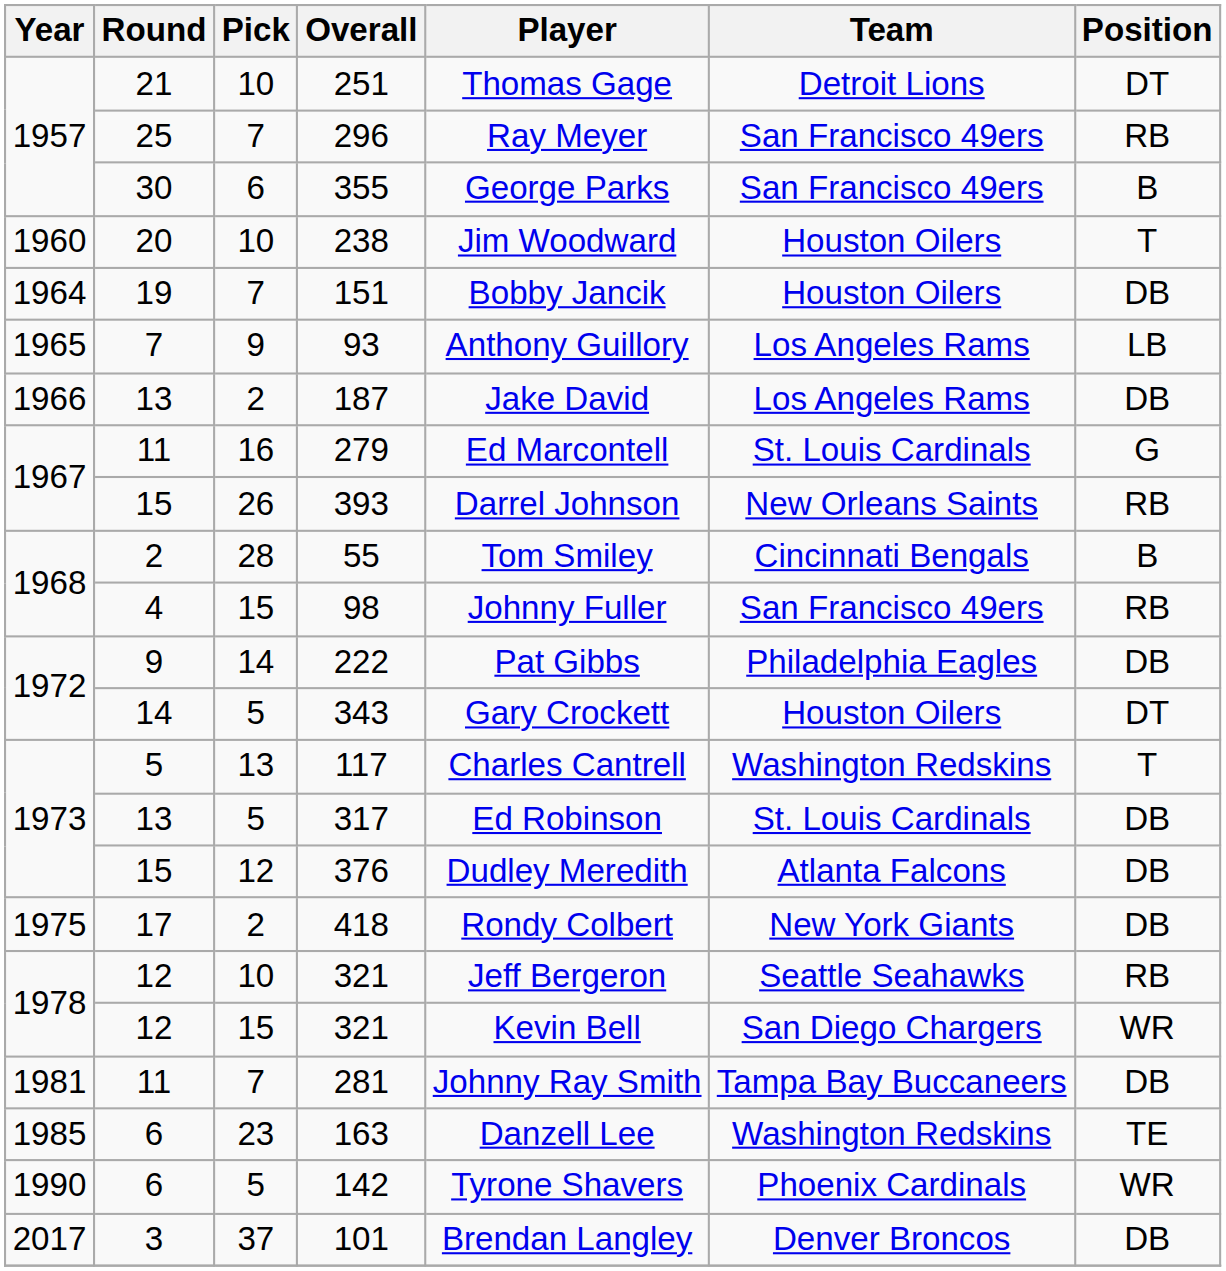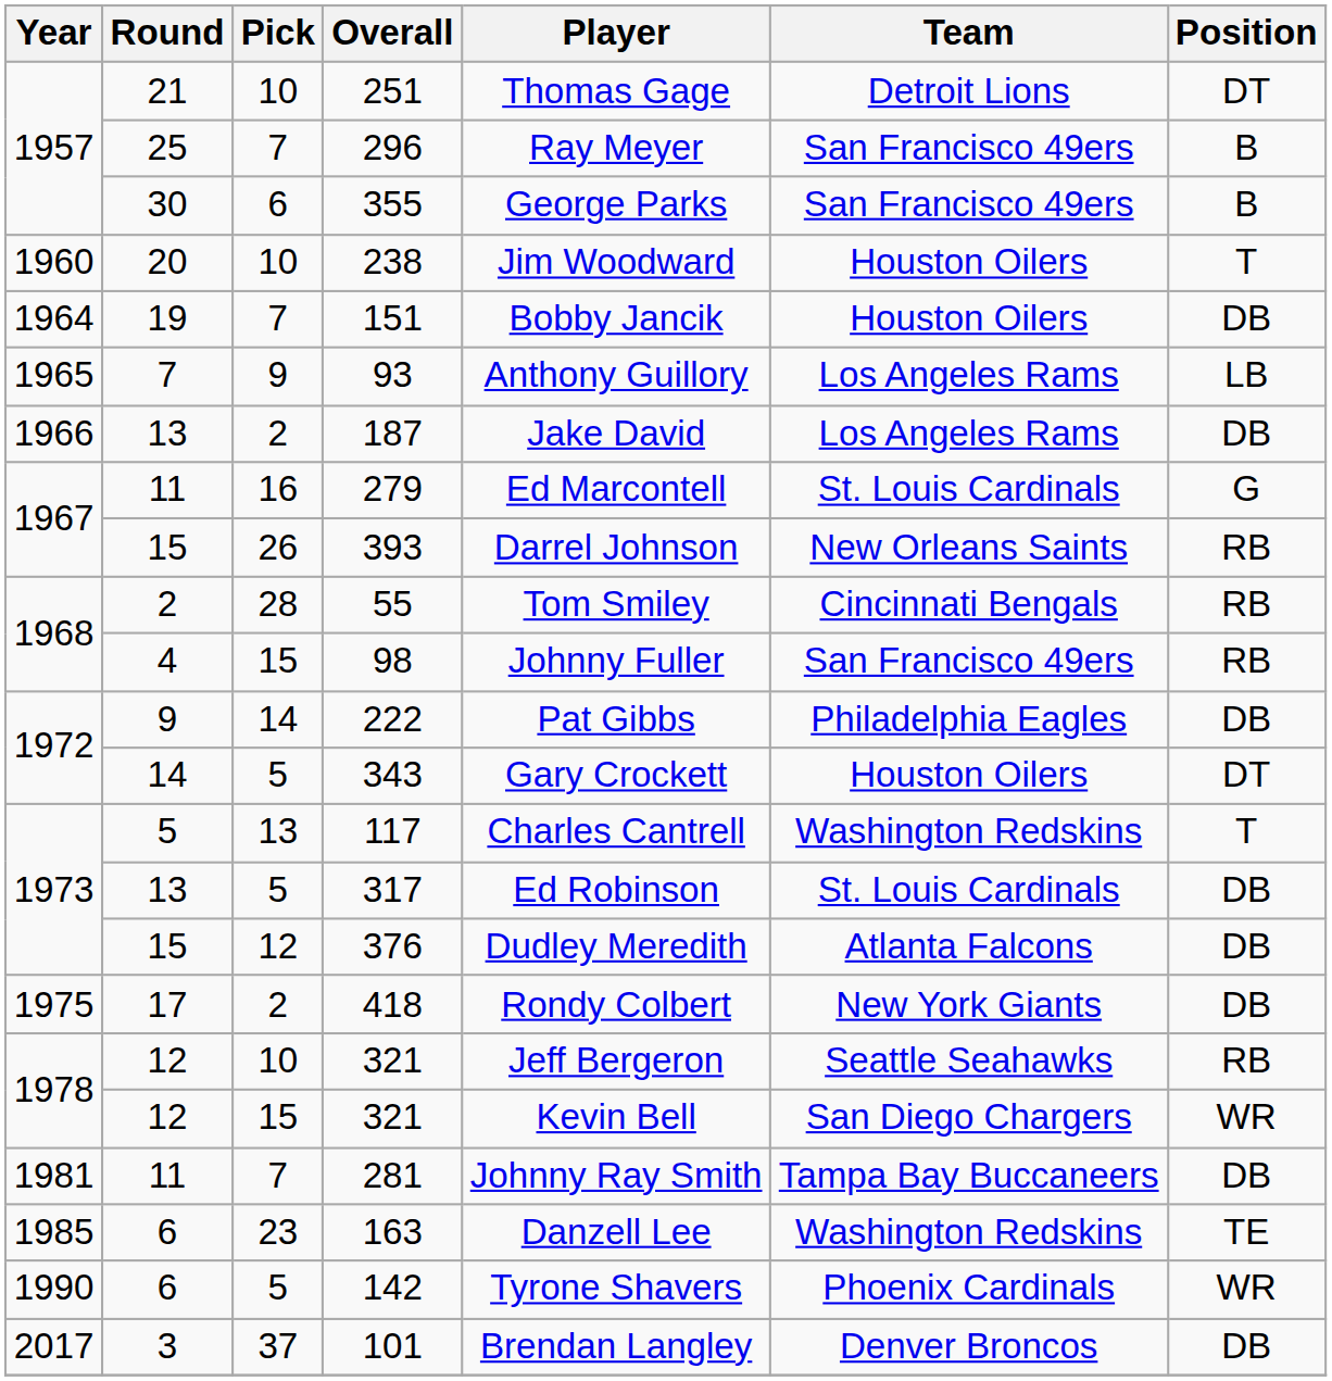 <table class="wikitable sortable" style="text-align: center;">
 <tr>
 <th>Year</th>
 <th>Round</th>
 <th>Pick</th>
 <th>Overall</th>
 <th>Player</th>
 <th>Team</th>
 <th>Position</th>
 </tr>
 <tr>
 <td rowspan="3">1957</td>
 <td>21</td>
 <td>10</td>
 <td>251</td>
 <td><a href='#'>Thomas Gage</a></td>
 <td><a href='#'>Detroit Lions</a></td>
 <td>DT</td>
 </tr>
 <tr>
 <td>25</td>
 <td>7</td>
 <td>296</td>
 <td><a href='#'>Ray Meyer</a></td>
 <td><a href='#'>San Francisco 49ers</a></td>
-<td>RB</td>
+<td>B</td>
 </tr>
 <tr>
 <td>30</td>
 <td>6</td>
 <td>355</td>
 <td><a href='#'>George Parks</a></td>
 <td><a href='#'>San Francisco 49ers</a></td>
 <td>B</td>
 </tr>
 <tr>
 <td>1960</td>
 <td>20</td>
 <td>10</td>
 <td>238</td>
 <td><a href='#'>Jim Woodward</a></td>
 <td><a href='#'>Houston Oilers</a></td>
 <td>T</td>
 </tr>
 <tr>
 <td>1964</td>
 <td>19</td>
 <td>7</td>
 <td>151</td>
 <td><a href='#'>Bobby Jancik</a></td>
 <td><a href='#'>Houston Oilers</a></td>
 <td>DB</td>
 </tr>
 <tr>
 <td>1965</td>
 <td>7</td>
 <td>9</td>
 <td>93</td>
 <td><a href='#'>Anthony Guillory</a></td>
 <td><a href='#'>Los Angeles Rams</a></td>
 <td>LB</td>
 </tr>
 <tr>
 <td>1966</td>
 <td>13</td>
 <td>2</td>
 <td>187</td>
 <td><a href='#'>Jake David</a></td>
 <td><a href='#'>Los Angeles Rams</a></td>
 <td>DB</td>
 </tr>
 <tr>
 <td rowspan="2">1967</td>
 <td>11</td>
 <td>16</td>
 <td>279</td>
 <td><a href='#'>Ed Marcontell</a></td>
 <td><a href='#'>St. Louis Cardinals</a></td>
 <td>G</td>
 </tr>
 <tr>
 <td>15</td>
 <td>26</td>
 <td>393</td>
 <td><a href='#'>Darrel Johnson</a></td>
 <td><a href='#'>New Orleans Saints</a></td>
 <td>RB</td>
 </tr>
 <tr>
 <td rowspan="2">1968</td>
 <td>2</td>
 <td>28</td>
 <td>55</td>
 <td><a href='#'>Tom Smiley</a></td>
 <td><a href='#'>Cincinnati Bengals</a></td>
-<td>B</td>
+<td>RB</td>
 </tr>
 <tr>
 <td>4</td>
 <td>15</td>
 <td>98</td>
 <td><a href='#'>Johnny Fuller</a></td>
 <td><a href='#'>San Francisco 49ers</a></td>
 <td>RB</td>
 </tr>
 <tr>
 <td rowspan="2">1972</td>
 <td>9</td>
 <td>14</td>
 <td>222</td>
 <td><a href='#'>Pat Gibbs</a></td>
 <td><a href='#'>Philadelphia Eagles</a></td>
 <td>DB</td>
 </tr>
 <tr>
 <td>14</td>
 <td>5</td>
 <td>343</td>
 <td><a href='#'>Gary Crockett</a></td>
 <td><a href='#'>Houston Oilers</a></td>
 <td>DT</td>
 </tr>
 <tr>
 <td rowspan="3">1973</td>
 <td>5</td>
 <td>13</td>
 <td>117</td>
 <td><a href='#'>Charles Cantrell</a></td>
 <td><a href='#'>Washington Redskins</a></td>
 <td>T</td>
 </tr>
 <tr>
 <td>13</td>
 <td>5</td>
 <td>317</td>
 <td><a href='#'>Ed Robinson</a></td>
 <td><a href='#'>St. Louis Cardinals</a></td>
 <td>DB</td>
 </tr>
 <tr>
 <td>15</td>
 <td>12</td>
 <td>376</td>
 <td><a href='#'>Dudley Meredith</a></td>
 <td><a href='#'>Atlanta Falcons</a></td>
 <td>DB</td>
 </tr>
 <tr>
 <td>1975</td>
 <td>17</td>
 <td>2</td>
 <td>418</td>
 <td><a href='#'>Rondy Colbert</a></td>
 <td><a href='#'>New York Giants</a></td>
 <td>DB</td>
 </tr>
 <tr>
 <td rowspan="2">1978</td>
 <td>12</td>
 <td>10</td>
 <td>321</td>
 <td><a href='#'>Jeff Bergeron</a></td>
 <td><a href='#'>Seattle Seahawks</a></td>
 <td>RB</td>
 </tr>
 <tr>
 <td>12</td>
 <td>15</td>
 <td>321</td>
 <td><a href='#'>Kevin Bell</a></td>
 <td><a href='#'>San Diego Chargers</a></td>
 <td>WR</td>
 </tr>
 <tr>
 <td>1981</td>
 <td>11</td>
 <td>7</td>
 <td>281</td>
 <td><a href='#'>Johnny Ray Smith</a></td>
 <td><a href='#'>Tampa Bay Buccaneers</a></td>
 <td>DB</td>
 </tr>
 <tr>
 <td>1985</td>
 <td>6</td>
 <td>23</td>
 <td>163</td>
 <td><a href='#'>Danzell Lee</a></td>
 <td><a href='#'>Washington Redskins</a></td>
 <td>TE</td>
 </tr>
 <tr>
 <td>1990</td>
 <td>6</td>
 <td>5</td>
 <td>142</td>
 <td><a href='#'>Tyrone Shavers</a></td>
 <td><a href='#'>Phoenix Cardinals</a></td>
 <td>WR</td>
 </tr>
 <tr>
 <td>2017</td>
 <td>3</td>
 <td>37</td>
 <td>101</td>
 <td><a href='#'>Brendan Langley</a></td>
 <td><a href='#'>Denver Broncos</a></td>
 <td>DB</td>
 </tr>
 <tr>
 </tr>
 </table>
